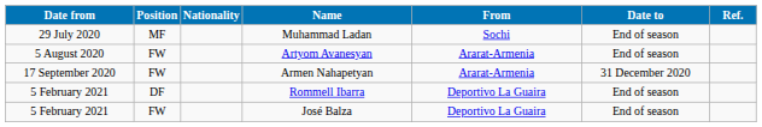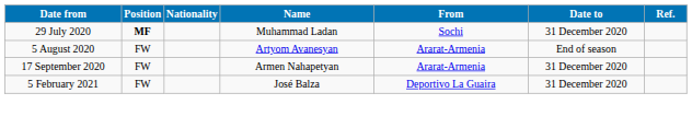 <table class="wikitable"  style="text-align:center; font-size:90%; ">
 <tr>
 <th style="background:#0174B5; color:#FFFFFF; width:150px;">Date from</th>
 <th style="background:#0174B5; color:#FFFFFF; width:50px;">Position</th>
 <th style="background:#0174B5; color:#FFFFFF; width:50px;">Nationality</th>
 <th style="background:#0174B5; color:#FFFFFF; width:200px;">Name</th>
 <th style="background:#0174B5; color:#FFFFFF; width:200px;">From</th>
 <th style="background:#0174B5; color:#FFFFFF; width:150px;">Date to</th>
 <th style="background:#0174B5; color:#FFFFFF; width:50px;">Ref.</th>
 </tr>
 <tr>
 <td>29 July 2020</td>
-<td>MF</td>
+<td><strong>MF</strong></td>
 <td></td>
 <td>Muhammad Ladan</td>
 <td><a href='#'>Sochi</a></td>
-<td>End of season</td>
+<td>31 December 2020</td>
 <td></td>
 </tr>
 <tr>
 <td>5 August 2020</td>
 <td>FW</td>
 <td></td>
 <td><a href='#'>Artyom Avanesyan</a></td>
 <td><a href='#'>Ararat-Armenia</a></td>
 <td>End of season</td>
 <td></td>
 </tr>
 <tr>
 <td>17 September 2020</td>
 <td>FW</td>
 <td></td>
 <td>Armen Nahapetyan</td>
 <td><a href='#'>Ararat-Armenia</a></td>
 <td>31 December 2020</td>
 <td></td>
 </tr>
 <tr>
 <td>5 February 2021</td>
-<td>DF</td>
-<td></td>
-<td><a href='#'>Rommell Ibarra</a></td>
-<td><a href='#'>Deportivo La Guaira</a></td>
-<td>End of season</td>
-<td></td>
-</tr>
-<tr>
-<td>5 February 2021</td>
 <td>FW</td>
 <td></td>
 <td>José Balza</td>
 <td><a href='#'>Deportivo La Guaira</a></td>
-<td>End of season</td>
+<td>31 December 2020</td>
 <td></td>
 </tr>
 </table>
